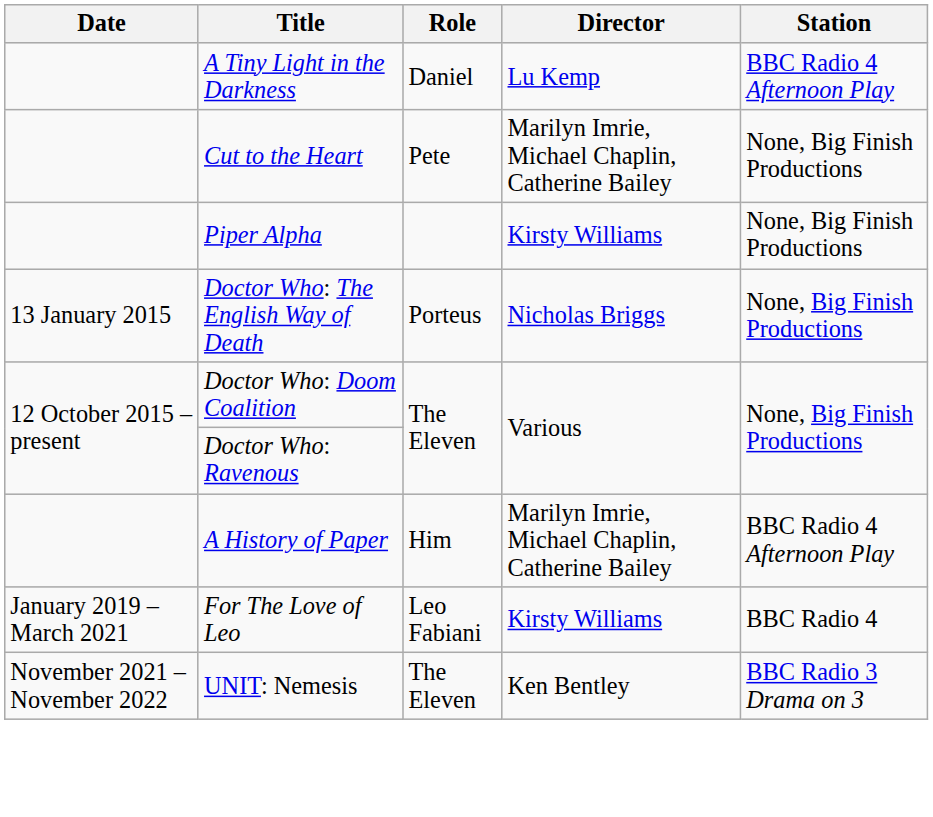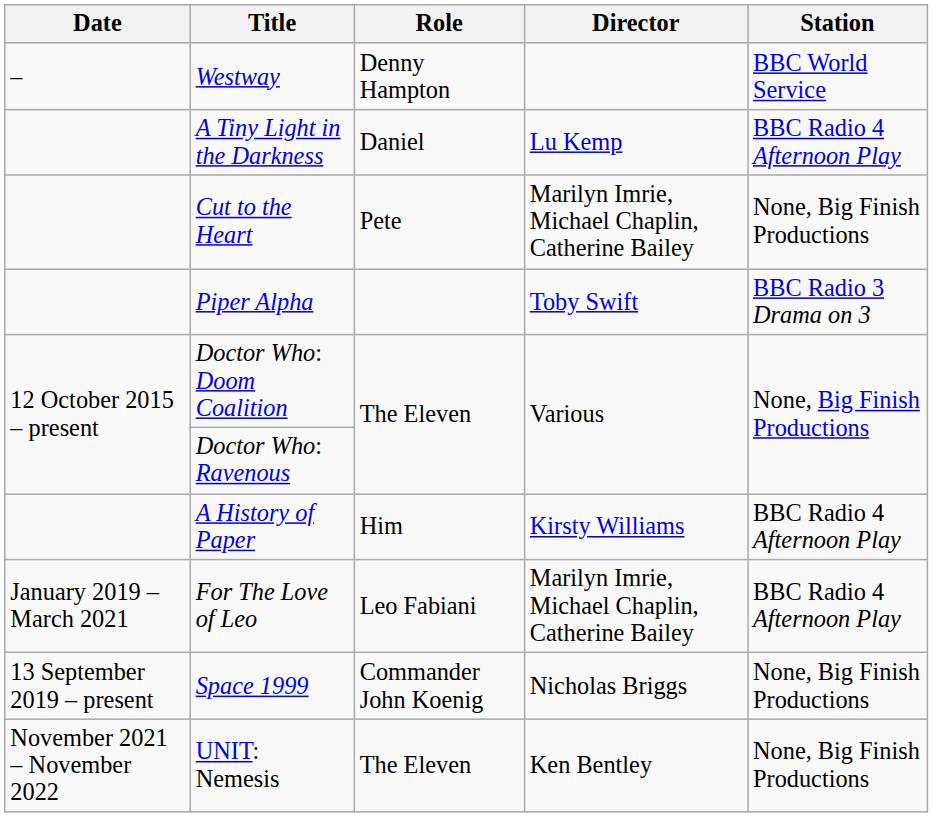 <table class="wikitable sortable">
 <tr>
 <th>Date</th>
 <th>Title</th>
 <th>Role</th>
 <th>Director</th>
 <th>Station</th>
+</tr>
+<tr>
+<td> – </td>
+<td><em><a href='#'>Westway</a></em></td>
+<td>Denny Hampton</td>
+<td></td>
+<td><a href='#'>BBC World Service</a></td>
 </tr>
 <tr>
 <td></td>
 <td><em><a href='#'>A Tiny Light in the Darkness</a></em></td>
 <td>Daniel</td>
 <td><a href='#'>Lu Kemp</a></td>
 <td><a href='#'>BBC Radio 4</a> <em><a href='#'>Afternoon Play</a></em></td>
 </tr>
 <tr>
 <td></td>
 <td><em><a href='#'>Cut to the Heart</a></em></td>
 <td>Pete</td>
 <td>Marilyn Imrie, Michael Chaplin, Catherine Bailey</td>
 <td>None, Big Finish Productions</td>
 </tr>
 <tr>
 <td></td>
 <td><em><a href='#'>Piper Alpha</a></em></td>
 <td></td>
-<td><a href='#'>Kirsty Williams</a></td>
-<td>None, Big Finish Productions</td>
-</tr>
-<tr>
-<td>13 January 2015</td>
-<td><em><a href='#'>Doctor Who</a></em>: <em><a href='#'>The English Way of Death</a></em></td>
-<td>Porteus</td>
-<td><a href='#'>Nicholas Briggs</a></td>
-<td>None, <a href='#'>Big Finish Productions</a></td>
+<td><a href='#'>Toby Swift</a></td>
+<td><a href='#'>BBC Radio 3</a> <em>Drama on 3</em></td>
 </tr>
 <tr>
 <td rowspan=2>12 October 2015 – present</td>
 <td><em>Doctor Who</em>: <em><a href='#'>Doom Coalition</a></em></td>
 <td rowspan=2>The Eleven</td>
 <td rowspan=2>Various</td>
 <td rowspan=2>None, <a href='#'>Big Finish Productions</a></td>
 </tr>
 <tr>
 <td><em>Doctor Who</em>: <em><a href='#'>Ravenous</a></em></td>
 </tr>
 <tr>
 <td></td>
 <td><em><a href='#'>A History of Paper</a></em></td>
 <td>Him</td>
-<td>Marilyn Imrie, Michael Chaplin, Catherine Bailey</td>
+<td><a href='#'>Kirsty Williams</a></td>
 <td>BBC Radio 4 <em>Afternoon Play</em></td>
 </tr>
 <tr>
 <td>January 2019 – March 2021</td>
 <td><em>For The Love of Leo</em></td>
 <td>Leo Fabiani</td>
-<td><a href='#'>Kirsty Williams</a></td>
-<td>BBC Radio 4</td>
+<td>Marilyn Imrie, Michael Chaplin, Catherine Bailey</td>
+<td>BBC Radio 4 <em>Afternoon Play</em></td>
+</tr>
+<tr>
+<td>13 September 2019 – present</td>
+<td><em><a href='#'>Space 1999</a></em></td>
+<td>Commander John Koenig</td>
+<td>Nicholas Briggs</td>
+<td>None, Big Finish Productions</td>
 </tr>
 <tr>
 <td>November 2021 – November 2022</td>
 <td><a href='#'>UNIT</a>: Nemesis</td>
 <td>The Eleven</td>
 <td>Ken Bentley</td>
-<td><a href='#'>BBC Radio 3</a> <em>Drama on 3</em></td>
+<td>None, Big Finish Productions</td>
 </tr>
 </table>
